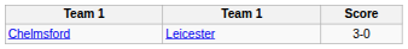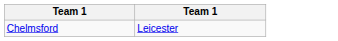 <table class="wikitable" style="font-size: 100%">
 <tr>
 <th width=200>Team 1</th>
 <th width=200>Team 1</th>
-<th width=100>Score</th>
 </tr>
 <tr>
 <td><a href='#'>Chelmsford</a></td>
 <td><a href='#'>Leicester</a></td>
-<td align=center>3-0 </td>
 </tr>
 </table>
